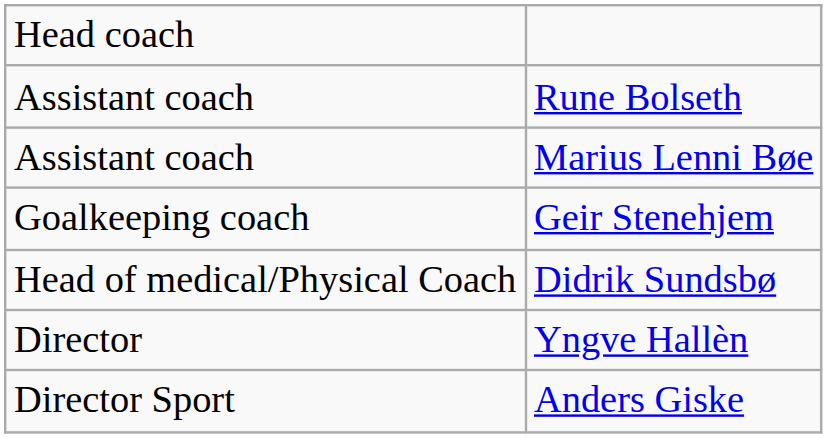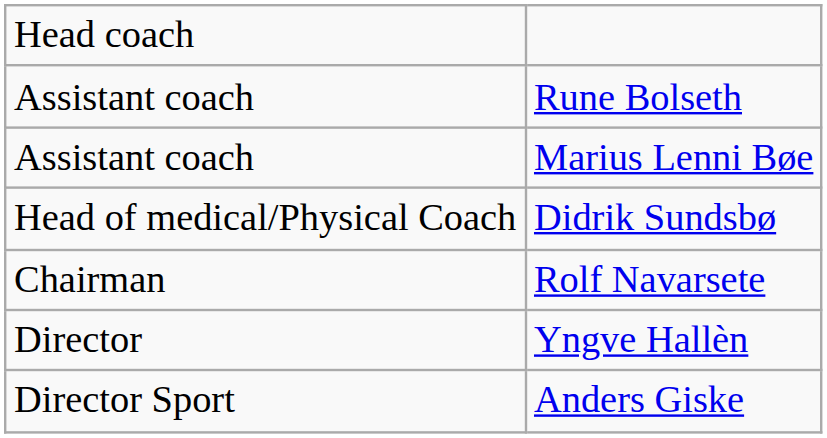 <table class="wikitable">
 <tr>
 <td align=left>Head coach</td>
 <td align=left></td>
 </tr>
 <tr>
 <td align=left>Assistant coach</td>
 <td align=left><a href='#'>Rune Bolseth</a></td>
 </tr>
 <tr>
 <td align=left>Assistant coach</td>
 <td align=left><a href='#'>Marius Lenni Bøe</a></td>
 </tr>
 <tr>
-<td align=left>Goalkeeping coach</td>
-<td><a href='#'>Geir Stenehjem</a></td>
+<td align=left>Head of medical/Physical Coach</td>
+<td><a href='#'>Didrik Sundsbø</a></td>
 </tr>
 <tr>
-<td align=left>Head of medical/Physical Coach</td>
-<td><a href='#'>Didrik Sundsbø</a></td>
+<td align=left>Chairman</td>
+<td align=left><a href='#'>Rolf Navarsete</a></td>
 </tr>
 <tr>
 <td align=left>Director</td>
 <td align=left><a href='#'>Yngve Hallèn</a></td>
 </tr>
 <tr>
 <td align=left>Director Sport</td>
 <td align=left><a href='#'>Anders Giske</a></td>
 </tr>
 </table>
